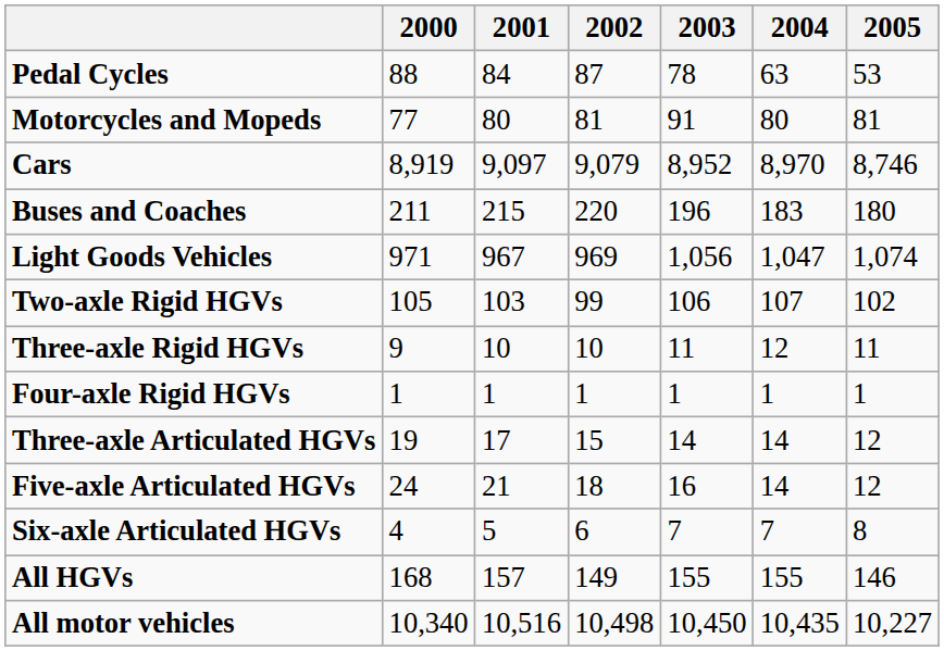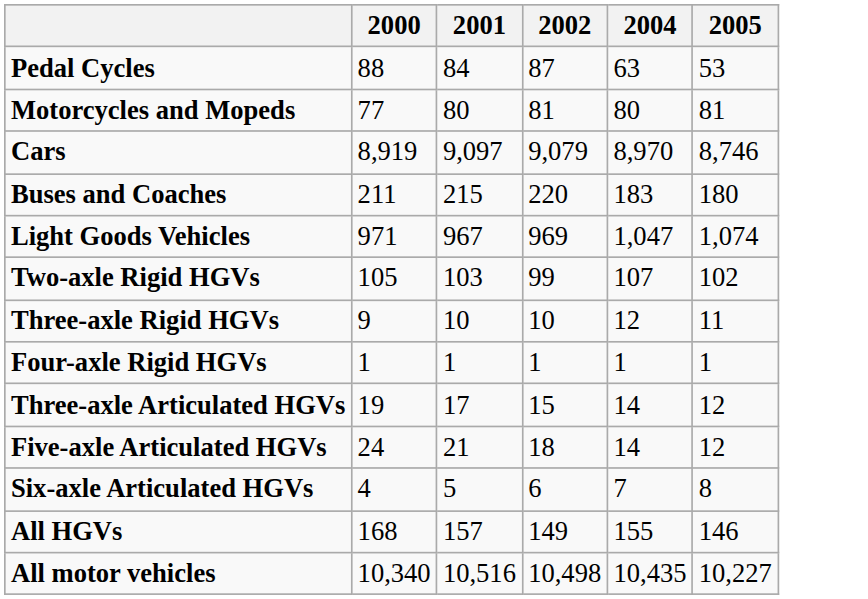 <table class="wikitable">
 <tr>
 <th></th>
 <th>2000</th>
 <th>2001</th>
 <th>2002</th>
-<th>2003</th>
 <th>2004</th>
 <th>2005</th>
 </tr>
 <tr>
 <td><strong>Pedal Cycles</strong></td>
 <td>88</td>
 <td>84</td>
 <td>87</td>
-<td>78</td>
 <td>63</td>
 <td>53</td>
 </tr>
 <tr>
 <td><strong>Motorcycles and Mopeds</strong></td>
 <td>77</td>
 <td>80</td>
 <td>81</td>
-<td>91</td>
 <td>80</td>
 <td>81</td>
 </tr>
 <tr>
 <td><strong>Cars</strong></td>
 <td>8,919</td>
 <td>9,097</td>
 <td>9,079</td>
-<td>8,952</td>
 <td>8,970</td>
 <td>8,746</td>
 </tr>
 <tr>
 <td><strong>Buses and Coaches</strong></td>
 <td>211</td>
 <td>215</td>
 <td>220</td>
-<td>196</td>
 <td>183</td>
 <td>180</td>
 </tr>
 <tr>
 <td><strong>Light Goods Vehicles</strong></td>
 <td>971</td>
 <td>967</td>
 <td>969</td>
-<td>1,056</td>
 <td>1,047</td>
 <td>1,074</td>
 </tr>
 <tr>
 <td><strong>Two-axle Rigid HGVs</strong></td>
 <td>105</td>
 <td>103</td>
 <td>99</td>
-<td>106</td>
 <td>107</td>
 <td>102</td>
 </tr>
 <tr>
 <td><strong>Three-axle Rigid HGVs</strong></td>
 <td>9</td>
 <td>10</td>
 <td>10</td>
-<td>11</td>
 <td>12</td>
 <td>11</td>
 </tr>
 <tr>
 <td><strong>Four-axle Rigid HGVs</strong></td>
-<td>1</td>
 <td>1</td>
 <td>1</td>
 <td>1</td>
 <td>1</td>
 <td>1</td>
 </tr>
 <tr>
 <td><strong>Three-axle Articulated HGVs</strong></td>
 <td>19</td>
 <td>17</td>
 <td>15</td>
 <td>14</td>
-<td>14</td>
 <td>12</td>
 </tr>
 <tr>
 <td><strong>Five-axle Articulated HGVs</strong></td>
 <td>24</td>
 <td>21</td>
 <td>18</td>
-<td>16</td>
 <td>14</td>
 <td>12</td>
 </tr>
 <tr>
 <td><strong>Six-axle Articulated HGVs</strong></td>
 <td>4</td>
 <td>5</td>
 <td>6</td>
 <td>7</td>
-<td>7</td>
 <td>8</td>
 </tr>
 <tr>
 <td><strong>All HGVs</strong></td>
 <td>168</td>
 <td>157</td>
 <td>149</td>
 <td>155</td>
-<td>155</td>
 <td>146</td>
 </tr>
 <tr>
 <td><strong>All motor vehicles</strong></td>
 <td>10,340</td>
 <td>10,516</td>
 <td>10,498</td>
-<td>10,450</td>
 <td>10,435</td>
 <td>10,227</td>
 </tr>
 </table>
